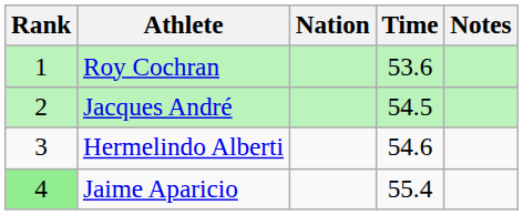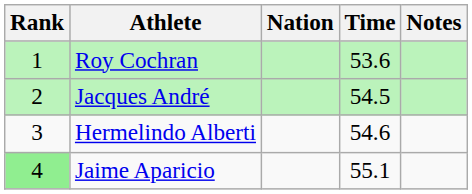 <table class="wikitable sortable" style="text-align:center">
 <tr>
 <th>Rank</th>
 <th>Athlete</th>
 <th>Nation</th>
 <th>Time</th>
 <th>Notes</th>
 </tr>
 <tr bgcolor=#bbf3bb>
 <td>1</td>
 <td align=left><a href='#'>Roy Cochran</a></td>
 <td align=left></td>
 <td>53.6</td>
 <td></td>
 </tr>
 <tr bgcolor=#bbf3bb>
 <td>2</td>
 <td align=left><a href='#'>Jacques André</a></td>
 <td align=left></td>
 <td>54.5</td>
 <td></td>
 </tr>
 <tr>
 <td>3</td>
 <td align=left><a href='#'>Hermelindo Alberti</a></td>
 <td align=left></td>
 <td>54.6</td>
 <td></td>
 </tr>
 <tr>
 <td style="background: lightgreen;">4</td>
 <td align=left><a href='#'>Jaime Aparicio</a></td>
 <td align=left></td>
-<td>55.4</td>
+<td>55.1</td>
 <td></td>
 </tr>
 </table>
